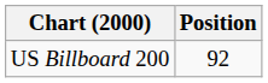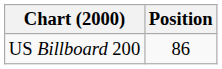 <table class="wikitable">
 <tr>
 <th>Chart (2000)</th>
 <th>Position</th>
 </tr>
 <tr>
 <td>US <em>Billboard</em> 200</td>
-<td align="center">92</td>
+<td align="center">86</td>
 </tr>
 </table>
